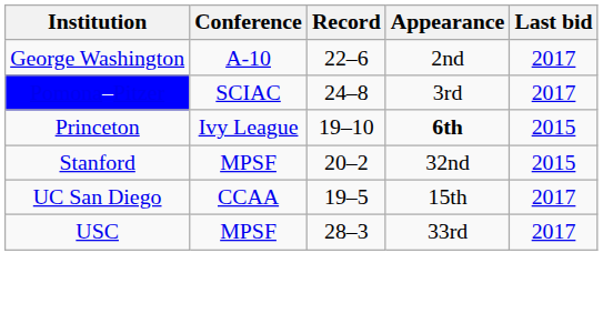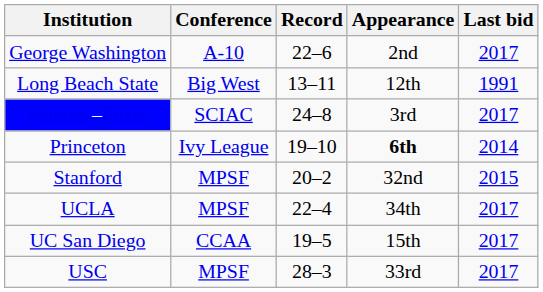 <table class="wikitable" style="text-align:center">
 <tr>
 <th>Institution</th>
 <th>Conference</th>
 <th>Record</th>
 <th>Appearance</th>
 <th>Last bid</th>
 </tr>
 <tr>
 <td align=center style=><a href='#'><span>George Washington</span></a></td>
 <td><a href='#'>A-10</a></td>
 <td>22–6</td>
 <td>2nd</td>
 <td><a href='#'>2017</a></td>
 </tr>
 <tr>
+<td align=center style=><a href='#'><span>Long Beach State</span></a></td>
+<td><a href='#'>Big West</a></td>
+<td>13–11</td>
+<td>12th</td>
+<td><a href='#'>1991</a></td>
+</tr>
+<tr>
 <td align=center style="background-color:#0000FF;color:#FFFFFF;"><a href='#'><span>Pomona</span></a>–<a href='#'><span>Pitzer</span></a></td>
 <td><a href='#'>SCIAC</a></td>
 <td>24–8</td>
 <td>3rd</td>
 <td><a href='#'>2017</a></td>
 </tr>
 <tr>
 <td align=center style=><a href='#'><span>Princeton</span></a></td>
 <td><a href='#'>Ivy League</a></td>
 <td>19–10</td>
 <td><strong>6th</strong></td>
-<td><a href='#'>2015</a></td>
+<td><a href='#'>2014</a></td>
 </tr>
 <tr>
 <td align=center style=><a href='#'><span>Stanford</span></a></td>
 <td><a href='#'>MPSF</a></td>
 <td>20–2</td>
 <td>32nd</td>
 <td><a href='#'>2015</a></td>
+</tr>
+<tr>
+<td align=center style=><a href='#'><span>UCLA</span></a></td>
+<td><a href='#'>MPSF</a></td>
+<td>22–4</td>
+<td>34th</td>
+<td><a href='#'>2017</a></td>
 </tr>
 <tr>
 <td align=center style=><a href='#'><span>UC San Diego</span></a></td>
 <td><a href='#'>CCAA</a></td>
 <td>19–5</td>
 <td>15th</td>
 <td><a href='#'>2017</a></td>
 </tr>
 <tr>
 <td align=center style=><a href='#'><span>USC</span></a></td>
 <td><a href='#'>MPSF</a></td>
 <td>28–3</td>
 <td>33rd</td>
 <td><a href='#'>2017</a></td>
 </tr>
 </table>
